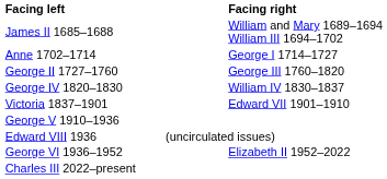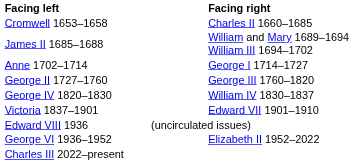 <table style="margin-left:3em">
 <tr>
 <th style="text-align:left">Facing left</th>
 <th style="width:2em"></th>
 <th style="width:5em"></th>
 <th style="text-align:left">Facing right</th>
 <th style="width:2em"></th>
+</tr>
+<tr>
+<td><a href='#'>Cromwell</a> 1653–1658</td>
+<td></td>
+<td></td>
+<td><a href='#'>Charles II</a> 1660–1685</td>
+<td> </td>
 </tr>
 <tr>
 <td><a href='#'>James II</a> 1685–1688</td>
 <td></td>
 <td></td>
 <td><a href='#'>William</a> and <a href='#'>Mary</a> 1689–1694<br><a href='#'>William III</a> 1694–1702</td>
 <td></td>
 </tr>
 <tr>
 <td><a href='#'>Anne</a> 1702–1714</td>
 <td></td>
 <td></td>
 <td><a href='#'>George I</a> 1714–1727</td>
 <td></td>
 </tr>
 <tr>
 <td><a href='#'>George II</a> 1727–1760</td>
 <td></td>
 <td></td>
 <td><a href='#'>George III</a> 1760–1820</td>
 <td></td>
 </tr>
 <tr>
 <td><a href='#'>George IV</a> 1820–1830</td>
 <td></td>
 <td></td>
 <td><a href='#'>William IV</a> 1830–1837</td>
 <td></td>
 </tr>
 <tr>
 <td><a href='#'>Victoria</a> 1837–1901</td>
 <td></td>
 <td></td>
 <td><a href='#'>Edward VII</a> 1901–1910</td>
 <td></td>
 </tr>
 <tr>
-<td><a href='#'>George V</a> 1910–1936</td>
-<td></td>
-<td></td>
-<td></td>
-<td></td>
-</tr>
-<tr>
 <td><a href='#'>Edward VIII</a> 1936</td>
 <td></td>
 <td colspan=2>(uncirculated issues)</td>
 </tr>
 <tr>
 <td><a href='#'>George VI</a> 1936–1952</td>
 <td></td>
 <td></td>
 <td><a href='#'>Elizabeth II</a> 1952–2022</td>
 <td></td>
 </tr>
 <tr>
 <td><a href='#'>Charles III</a> 2022–present</td>
 </tr>
 </table>
